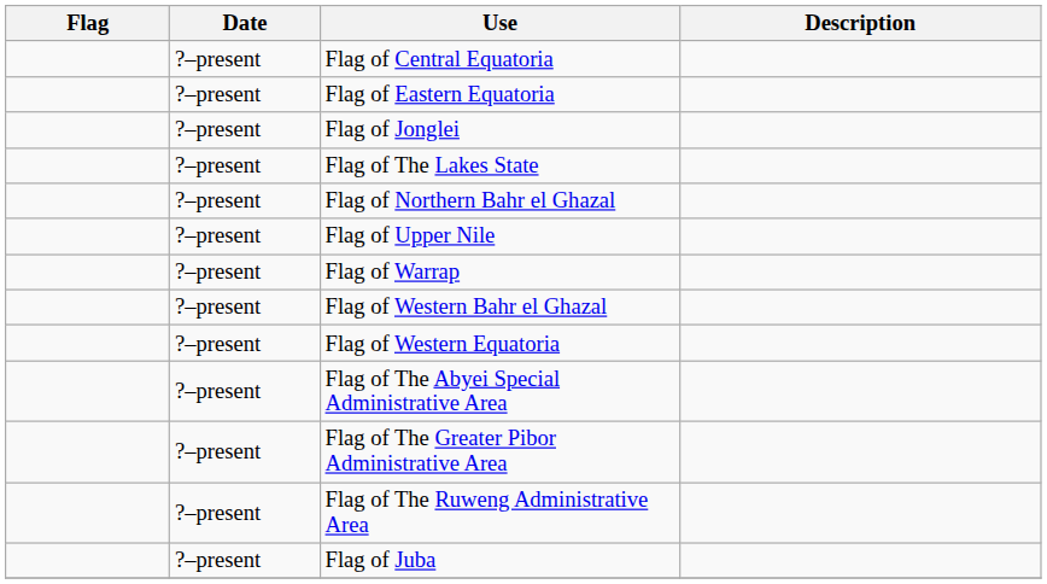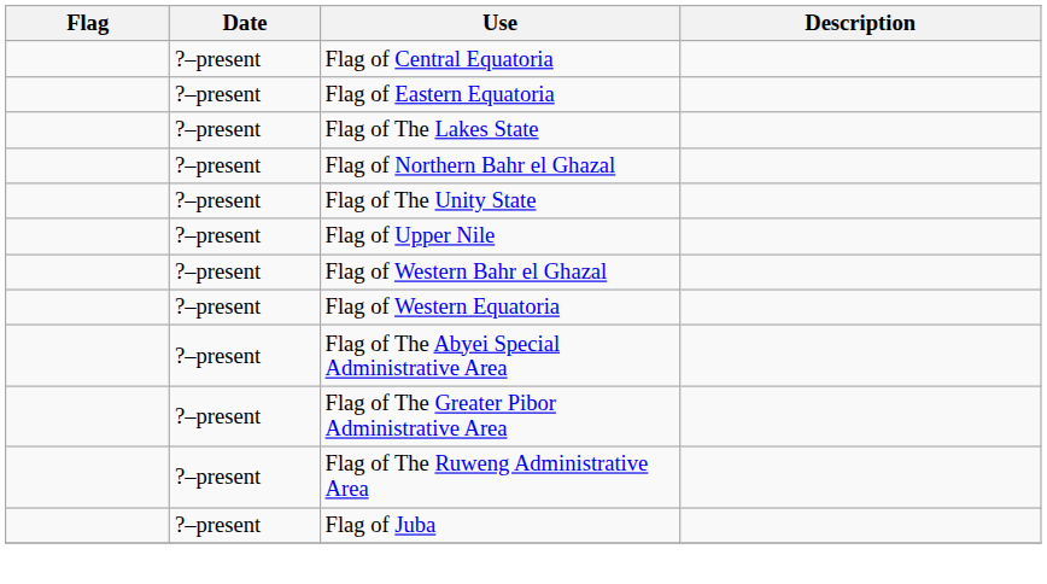 <table class="wikitable">
 <tr>
 <th style="width:110px;">Flag</th>
 <th style="width:100px;">Date</th>
 <th style="width:250px;">Use</th>
 <th style="width:250px;">Description</th>
 </tr>
 <tr>
 <td></td>
 <td>?–present</td>
 <td>Flag of <a href='#'>Central Equatoria</a></td>
 <td></td>
 </tr>
 <tr>
 <td></td>
 <td>?–present</td>
 <td>Flag of <a href='#'>Eastern Equatoria</a></td>
 <td></td>
 </tr>
 <tr>
 <td></td>
 <td>?–present</td>
-<td>Flag of <a href='#'>Jonglei</a></td>
-<td></td>
-</tr>
-<tr>
-<td></td>
-<td>?–present</td>
 <td>Flag of The <a href='#'>Lakes State</a></td>
 <td></td>
 </tr>
 <tr>
 <td></td>
 <td>?–present</td>
 <td>Flag of <a href='#'>Northern Bahr el Ghazal</a></td>
 <td></td>
 </tr>
 <tr>
 <td></td>
 <td>?–present</td>
-<td>Flag of <a href='#'>Upper Nile</a></td>
+<td>Flag of The <a href='#'>Unity State</a></td>
 <td></td>
 </tr>
 <tr>
 <td></td>
 <td>?–present</td>
-<td>Flag of <a href='#'>Warrap</a></td>
+<td>Flag of <a href='#'>Upper Nile</a></td>
 <td></td>
 </tr>
 <tr>
 <td></td>
 <td>?–present</td>
 <td>Flag of <a href='#'>Western Bahr el Ghazal</a></td>
 <td></td>
 </tr>
 <tr>
 <td></td>
 <td>?–present</td>
 <td>Flag of <a href='#'>Western Equatoria</a></td>
 <td></td>
 </tr>
 <tr>
 <td></td>
 <td>?–present</td>
 <td>Flag of The <a href='#'>Abyei Special Administrative Area</a></td>
 <td></td>
 </tr>
 <tr>
 <td></td>
 <td>?–present</td>
 <td>Flag of The <a href='#'>Greater Pibor Administrative Area</a></td>
 <td></td>
 </tr>
 <tr>
 <td></td>
 <td>?–present</td>
 <td>Flag of The <a href='#'>Ruweng Administrative Area</a></td>
 <td></td>
 </tr>
 <tr>
 <td></td>
 <td>?–present</td>
 <td>Flag of <a href='#'>Juba</a></td>
 <td></td>
 </tr>
 <tr>
 </tr>
 </table>
